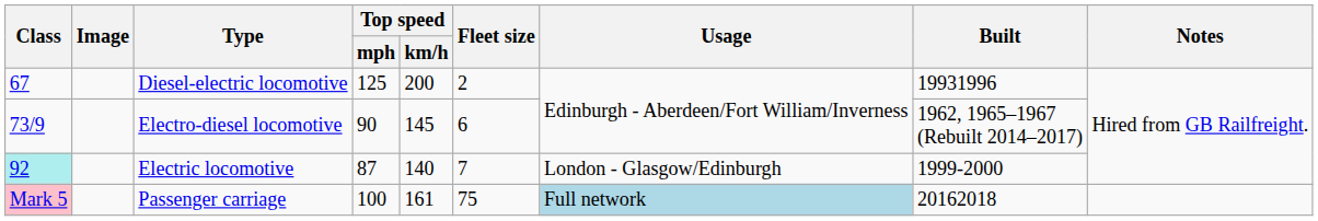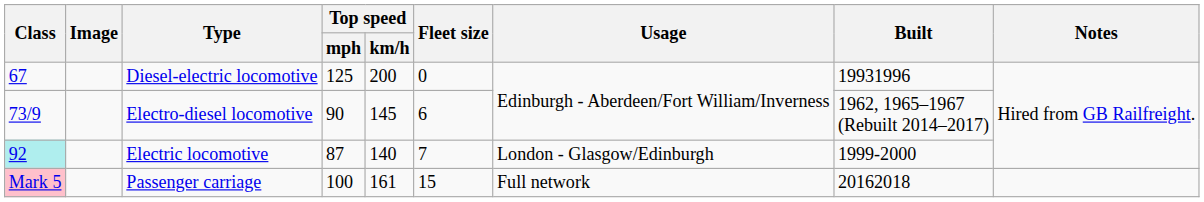 <table class="wikitable">
 <tr ---- bgcolor=#f9f9f9>
 <th rowspan="2">Class</th>
 <th rowspan="2">Image</th>
 <th rowspan="2">Type</th>
 <th colspan="2">Top speed</th>
 <th rowspan="2">Fleet size</th>
 <th rowspan="2">Usage</th>
 <th rowspan="2">Built</th>
 <th rowspan="2">Notes</th>
 </tr>
 <tr ---- bgcolor=#f9f9f9>
 <th>mph</th>
 <th>km/h</th>
 </tr>
 <tr>
 <td><a href='#'>67</a></td>
 <td></td>
 <td><a href='#'>Diesel-electric locomotive</a></td>
 <td>125</td>
 <td>200</td>
-<td>2</td>
+<td>0</td>
 <td rowspan="2">Edinburgh - Aberdeen/Fort William/Inverness </td>
 <td>19931996</td>
 <td rowspan="3">Hired from <a href='#'>GB Railfreight</a>.</td>
 </tr>
 <tr>
 <td><a href='#'>73/9</a></td>
 <td></td>
 <td><a href='#'>Electro-diesel locomotive</a></td>
 <td>90</td>
 <td>145</td>
 <td>6</td>
 <td>1962, 1965–1967<br>(Rebuilt 2014–2017)</td>
 </tr>
 <tr>
 <td style="background: paleturquoise;"><a href='#'>92</a></td>
 <td></td>
 <td><a href='#'>Electric locomotive</a></td>
 <td>87</td>
 <td>140</td>
 <td>7</td>
 <td>London - Glasgow/Edinburgh</td>
 <td>1999-2000</td>
 </tr>
 <tr>
 <td style="background: pink;"><a href='#'>Mark 5</a></td>
 <td></td>
 <td><a href='#'>Passenger carriage</a></td>
 <td>100</td>
 <td>161</td>
-<td>75</td>
-<td style="background: lightblue;">Full network</td>
+<td>15</td>
+<td>Full network</td>
 <td>20162018</td>
 <td></td>
 </tr>
 </table>
